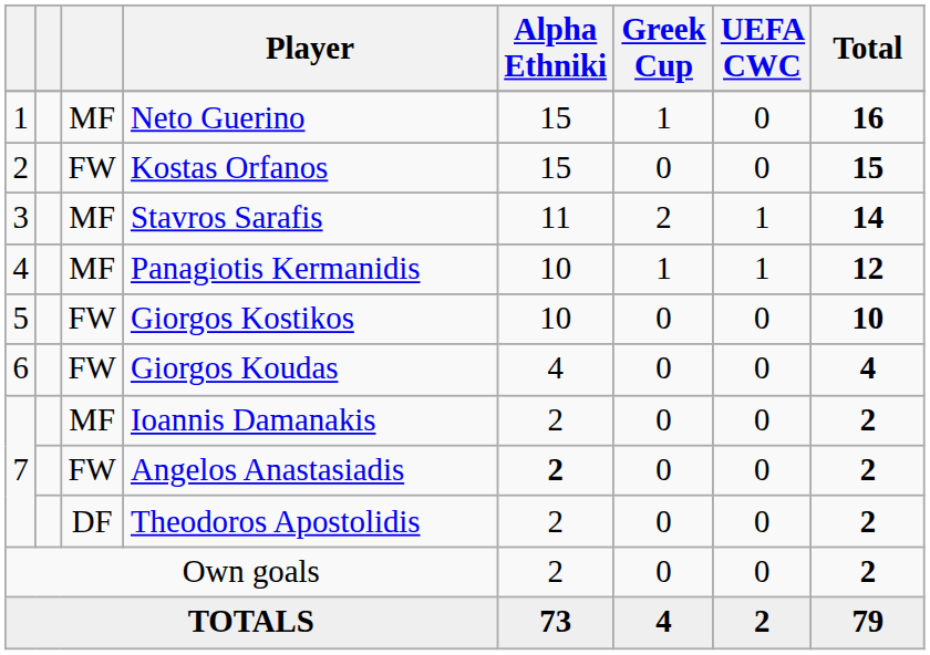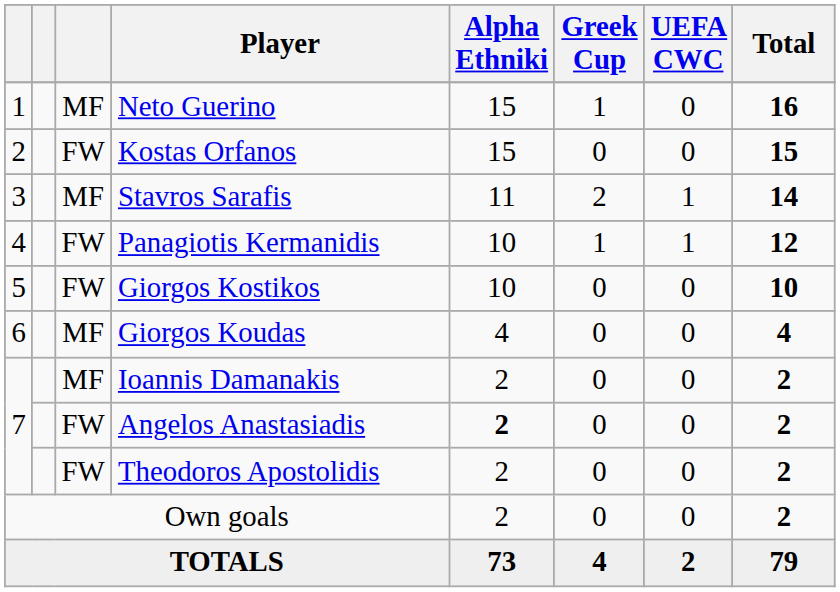 <table class="wikitable sortable" style="text-align:center">
 <tr>
 <th width=5></th>
 <th width=5></th>
 <th width=5></th>
 <th width=180>Player</th>
 <th width=30><a href='#'>Alpha Ethniki</a></th>
 <th width=30><a href='#'>Greek Cup</a></th>
 <th width=30><a href='#'>UEFA CWC</a></th>
 <th width=50>Total</th>
 </tr>
 <tr>
 </tr>
 <tr>
 <td>1</td>
 <td></td>
 <td>MF</td>
 <td align=left> <a href='#'>Neto Guerino</a></td>
 <td>15</td>
 <td>1</td>
 <td>0</td>
 <td><strong>16</strong></td>
 </tr>
 <tr>
 <td>2</td>
 <td></td>
 <td>FW</td>
 <td align=left> <a href='#'>Kostas Orfanos</a></td>
 <td>15</td>
 <td>0</td>
 <td>0</td>
 <td><strong>15</strong></td>
 </tr>
 <tr>
 <td>3</td>
 <td></td>
 <td>MF</td>
 <td align=left> <a href='#'>Stavros Sarafis</a></td>
 <td>11</td>
 <td>2</td>
 <td>1</td>
 <td><strong>14</strong></td>
 </tr>
 <tr>
 <td>4</td>
 <td></td>
-<td>MF</td>
+<td>FW</td>
 <td align=left> <a href='#'>Panagiotis Kermanidis</a></td>
 <td>10</td>
 <td>1</td>
 <td>1</td>
 <td><strong>12</strong></td>
 </tr>
 <tr>
 <td>5</td>
 <td></td>
 <td>FW</td>
 <td align=left> <a href='#'>Giorgos Kostikos</a></td>
 <td>10</td>
 <td>0</td>
 <td>0</td>
 <td><strong>10</strong></td>
 </tr>
 <tr>
 <td>6</td>
 <td></td>
-<td>FW</td>
+<td>MF</td>
 <td align=left> <a href='#'>Giorgos Koudas</a></td>
 <td>4</td>
 <td>0</td>
 <td>0</td>
 <td><strong>4</strong></td>
 </tr>
 <tr>
 <td rowspan=3>7</td>
 <td></td>
 <td>MF</td>
 <td align=left> <a href='#'>Ioannis Damanakis</a></td>
 <td>2</td>
 <td>0</td>
 <td>0</td>
 <td><strong>2</strong></td>
 </tr>
 <tr>
 <td></td>
 <td>FW</td>
 <td align=left> <a href='#'>Angelos Anastasiadis</a></td>
 <td><strong>2</strong></td>
 <td>0</td>
 <td>0</td>
 <td><strong>2</strong></td>
 </tr>
 <tr>
 <td></td>
-<td>DF</td>
+<td>FW</td>
 <td align=left> <a href='#'>Theodoros Apostolidis</a></td>
 <td>2</td>
 <td>0</td>
 <td>0</td>
 <td><strong>2</strong></td>
 </tr>
 <tr>
 <td colspan="4">Own goals</td>
 <td>2</td>
 <td>0</td>
 <td>0</td>
 <td><strong>2</strong></td>
 </tr>
 <tr bgcolor="#EFEFEF">
 <td colspan=4><strong>TOTALS</strong></td>
 <td><strong>73</strong></td>
 <td><strong>4</strong></td>
 <td><strong>2</strong></td>
 <td><strong>79</strong></td>
 </tr>
 </table>
